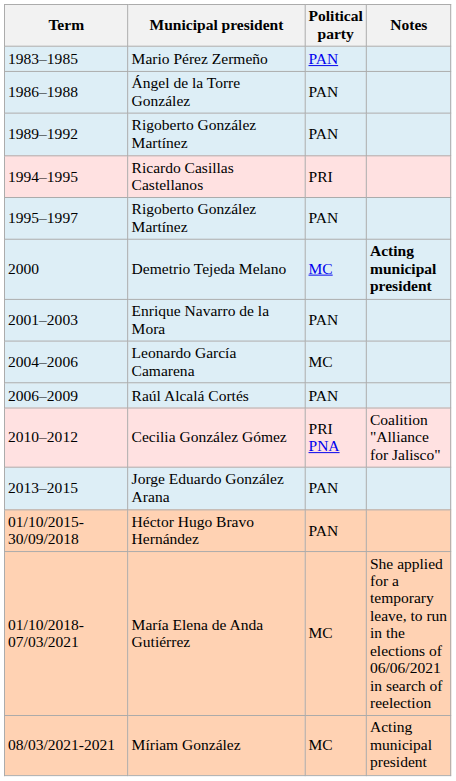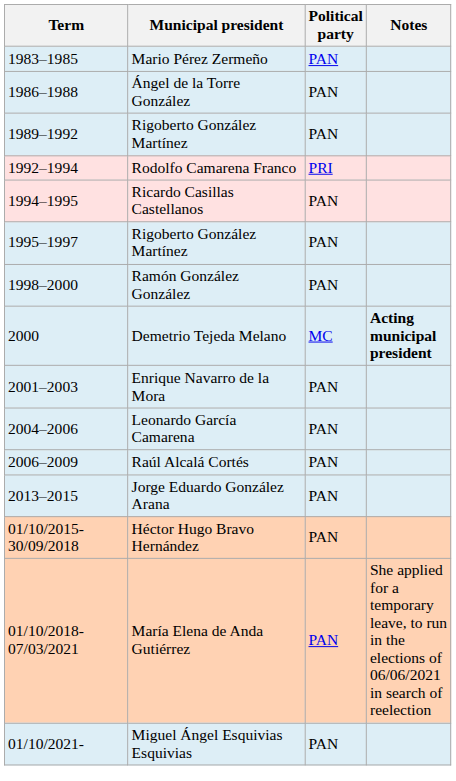 <table class=wikitable>
 <tr>
 <th width=120px>Term</th>
 <th width=175px>Municipal president</th>
 <th width=55px>Political party</th>
 <th width=80px>Notes</th>
 </tr>
 <tr style="background:#ddeef6">
 <td>1983–1985</td>
 <td>Mario Pérez Zermeño</td>
 <td><a href='#'>PAN</a> </td>
 <td></td>
 </tr>
 <tr style="background:#ddeef6">
 <td>1986–1988</td>
 <td>Ángel de la Torre González</td>
 <td>PAN </td>
 <td></td>
 </tr>
 <tr style="background:#ddeef6">
 <td>1989–1992</td>
 <td>Rigoberto González Martínez</td>
 <td>PAN </td>
 <td></td>
 </tr>
 <tr style="background:#ffe1e1">
+<td>1992–1994</td>
+<td>Rodolfo Camarena Franco</td>
+<td><a href='#'>PRI</a> </td>
+<td></td>
+</tr>
+<tr style="background:#ffe1e1">
 <td>1994–1995</td>
 <td>Ricardo Casillas Castellanos</td>
-<td>PRI </td>
+<td>PAN </td>
 <td></td>
 </tr>
 <tr style="background:#ddeef6">
 <td>1995–1997</td>
 <td>Rigoberto González Martínez</td>
+<td>PAN </td>
+<td></td>
+</tr>
+<tr style="background:#ddeef6">
+<td>1998–2000</td>
+<td>Ramón González González</td>
 <td>PAN </td>
 <td></td>
 </tr>
 <tr style="background:#ddeef6">
 <td>2000</td>
 <td>Demetrio Tejeda Melano</td>
 <td><a href='#'>MC</a> </td>
 <td><strong>Acting municipal president</strong></td>
 </tr>
 <tr style="background:#ddeef6">
 <td>2001–2003</td>
 <td>Enrique Navarro de la Mora</td>
 <td>PAN </td>
 <td></td>
 </tr>
 <tr style="background:#ddeef6">
 <td>2004–2006</td>
 <td>Leonardo García Camarena</td>
-<td>MC </td>
+<td>PAN </td>
 <td></td>
 </tr>
 <tr style="background:#ddeef6">
 <td>2006–2009</td>
 <td>Raúl Alcalá Cortés</td>
 <td>PAN </td>
 <td></td>
-</tr>
-<tr style="background:#ffe1e1">
-<td>2010–2012</td>
-<td>Cecilia González Gómez</td>
-<td>PRI <br> <a href='#'>PNA</a> </td>
-<td>Coalition "Alliance for Jalisco"</td>
 </tr>
 <tr style="background:#ddeef6">
 <td>2013–2015</td>
 <td>Jorge Eduardo González Arana</td>
 <td>PAN </td>
 <td></td>
 </tr>
 <tr style="background:#ffd2b3">
 <td>01/10/2015-30/09/2018</td>
 <td>Héctor Hugo Bravo Hernández</td>
 <td>PAN </td>
 <td></td>
 </tr>
 <tr style="background:#ffd2b3">
 <td>01/10/2018-07/03/2021</td>
 <td>María Elena de Anda Gutiérrez</td>
-<td>MC </td>
+<td><a href='#'>PAN</a> </td>
 <td>She applied for a temporary leave, to run in the elections of 06/06/2021 in search of reelection</td>
 </tr>
-<tr style="background:#ffd2b3">
-<td>08/03/2021-2021</td>
-<td>Míriam González</td>
-<td>MC </td>
-<td>Acting municipal president</td>
+<tr style="background:#ddeef6">
+<td>01/10/2021-</td>
+<td>Miguel Ángel Esquivias Esquivias</td>
+<td>PAN </td>
+<td></td>
 </tr>
 </table>
